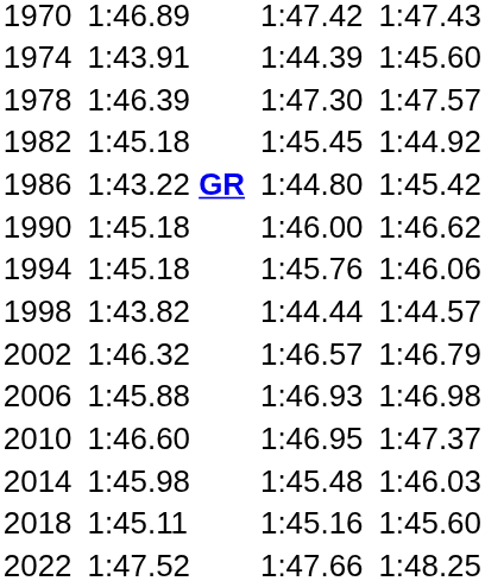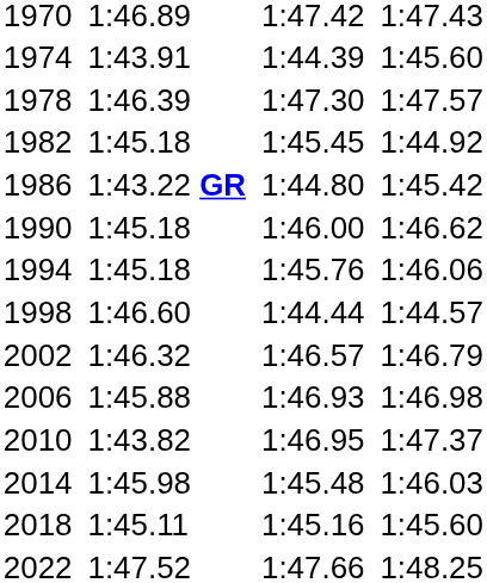 <table>
 <tr>
 <td>1970</td>
 <td></td>
 <td>1:46.89</td>
 <td></td>
 <td>1:47.42</td>
 <td></td>
 <td>1:47.43</td>
 </tr>
 <tr>
 <td>1974</td>
 <td></td>
 <td>1:43.91</td>
 <td></td>
 <td>1:44.39</td>
 <td></td>
 <td>1:45.60</td>
 </tr>
 <tr>
 <td>1978</td>
 <td></td>
 <td>1:46.39</td>
 <td></td>
 <td>1:47.30</td>
 <td></td>
 <td>1:47.57</td>
 </tr>
 <tr>
 <td>1982</td>
 <td></td>
 <td>1:45.18</td>
 <td></td>
 <td>1:45.45</td>
 <td></td>
 <td>1:44.92</td>
 </tr>
 <tr>
 <td>1986</td>
 <td></td>
 <td>1:43.22 <strong><a href='#'>GR</a></strong></td>
 <td></td>
 <td>1:44.80</td>
 <td></td>
 <td>1:45.42</td>
 </tr>
 <tr>
 <td>1990</td>
 <td></td>
 <td>1:45.18</td>
 <td></td>
 <td>1:46.00</td>
 <td></td>
 <td>1:46.62</td>
 </tr>
 <tr>
 <td>1994</td>
 <td></td>
 <td>1:45.18</td>
 <td></td>
 <td>1:45.76</td>
 <td></td>
 <td>1:46.06</td>
 </tr>
 <tr>
 <td>1998</td>
 <td></td>
-<td>1:43.82</td>
+<td>1:46.60</td>
 <td></td>
 <td>1:44.44</td>
 <td></td>
 <td>1:44.57</td>
 </tr>
 <tr>
 <td>2002</td>
 <td></td>
 <td>1:46.32</td>
 <td></td>
 <td>1:46.57</td>
 <td></td>
 <td>1:46.79</td>
 </tr>
 <tr>
 <td>2006</td>
 <td></td>
 <td>1:45.88</td>
 <td></td>
 <td>1:46.93</td>
 <td></td>
 <td>1:46.98</td>
 </tr>
 <tr>
 <td>2010</td>
 <td></td>
-<td>1:46.60</td>
+<td>1:43.82</td>
 <td></td>
 <td>1:46.95</td>
 <td></td>
 <td>1:47.37</td>
 </tr>
 <tr>
 <td>2014</td>
 <td></td>
 <td>1:45.98</td>
 <td></td>
 <td>1:45.48</td>
 <td></td>
 <td>1:46.03</td>
 </tr>
 <tr>
 <td>2018</td>
 <td></td>
 <td>1:45.11</td>
 <td></td>
 <td>1:45.16</td>
 <td></td>
 <td>1:45.60</td>
 </tr>
 <tr>
 <td>2022</td>
 <td></td>
 <td>1:47.52</td>
 <td></td>
 <td>1:47.66</td>
 <td></td>
 <td>1:48.25</td>
 </tr>
 </table>
